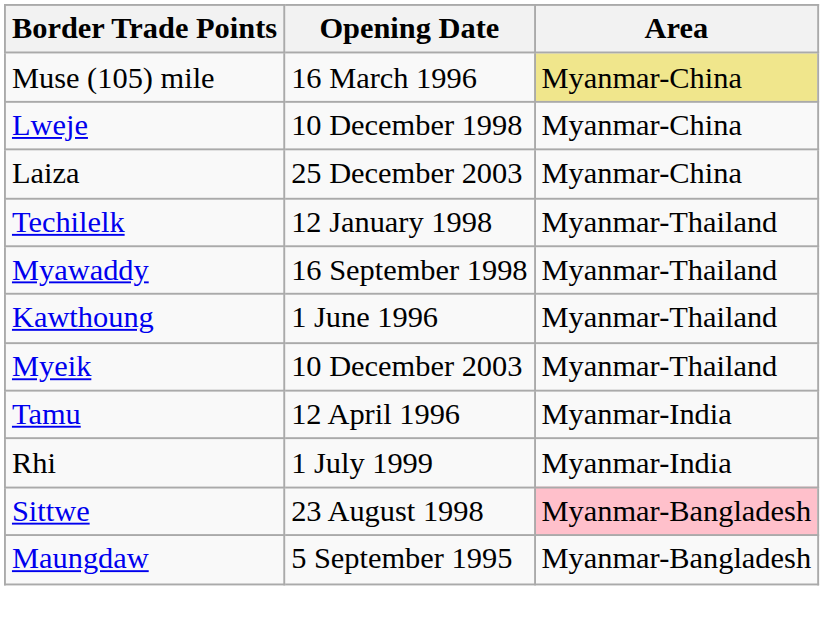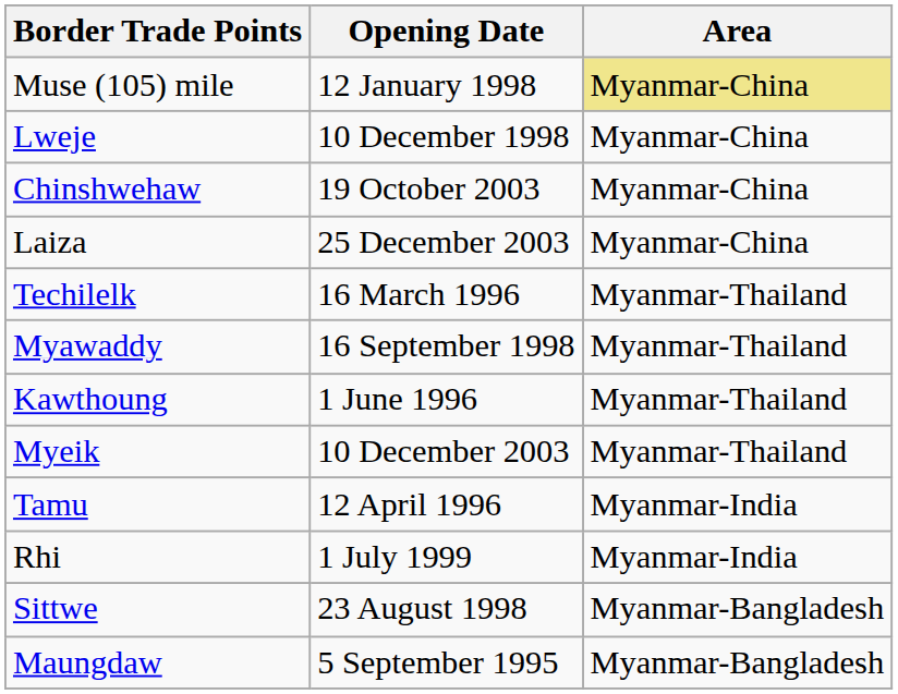 <table class="wikitable">
 <tr>
 <th>Border Trade Points</th>
 <th>Opening Date</th>
 <th>Area</th>
 </tr>
 <tr>
 <td>Muse (105) mile</td>
-<td>16 March 1996</td>
+<td>12 January 1998</td>
 <td style="background: khaki;">Myanmar-China</td>
 </tr>
 <tr>
 <td><a href='#'>Lweje</a></td>
 <td>10 December 1998</td>
+<td>Myanmar-China</td>
+</tr>
+<tr>
+<td><a href='#'>Chinshwehaw</a></td>
+<td>19 October 2003</td>
 <td>Myanmar-China</td>
 </tr>
 <tr>
 <td>Laiza</td>
 <td>25 December 2003</td>
 <td>Myanmar-China</td>
 </tr>
 <tr>
 <td><a href='#'>Techilelk</a></td>
-<td>12 January 1998</td>
+<td>16 March 1996</td>
 <td>Myanmar-Thailand</td>
 </tr>
 <tr>
 <td><a href='#'>Myawaddy</a></td>
 <td>16 September 1998</td>
 <td>Myanmar-Thailand</td>
 </tr>
 <tr>
 <td><a href='#'>Kawthoung</a></td>
 <td>1 June 1996</td>
 <td>Myanmar-Thailand</td>
 </tr>
 <tr>
 <td><a href='#'>Myeik</a></td>
 <td>10 December 2003</td>
 <td>Myanmar-Thailand</td>
 </tr>
 <tr>
 <td><a href='#'>Tamu</a></td>
 <td>12 April 1996</td>
 <td>Myanmar-India</td>
 </tr>
 <tr>
 <td>Rhi</td>
 <td>1 July 1999</td>
 <td>Myanmar-India</td>
 </tr>
 <tr>
 <td><a href='#'>Sittwe</a></td>
 <td>23 August 1998</td>
-<td style="background: pink;">Myanmar-Bangladesh</td>
+<td>Myanmar-Bangladesh</td>
 </tr>
 <tr>
 <td><a href='#'>Maungdaw</a></td>
 <td>5 September 1995</td>
 <td>Myanmar-Bangladesh</td>
 </tr>
 </table>
